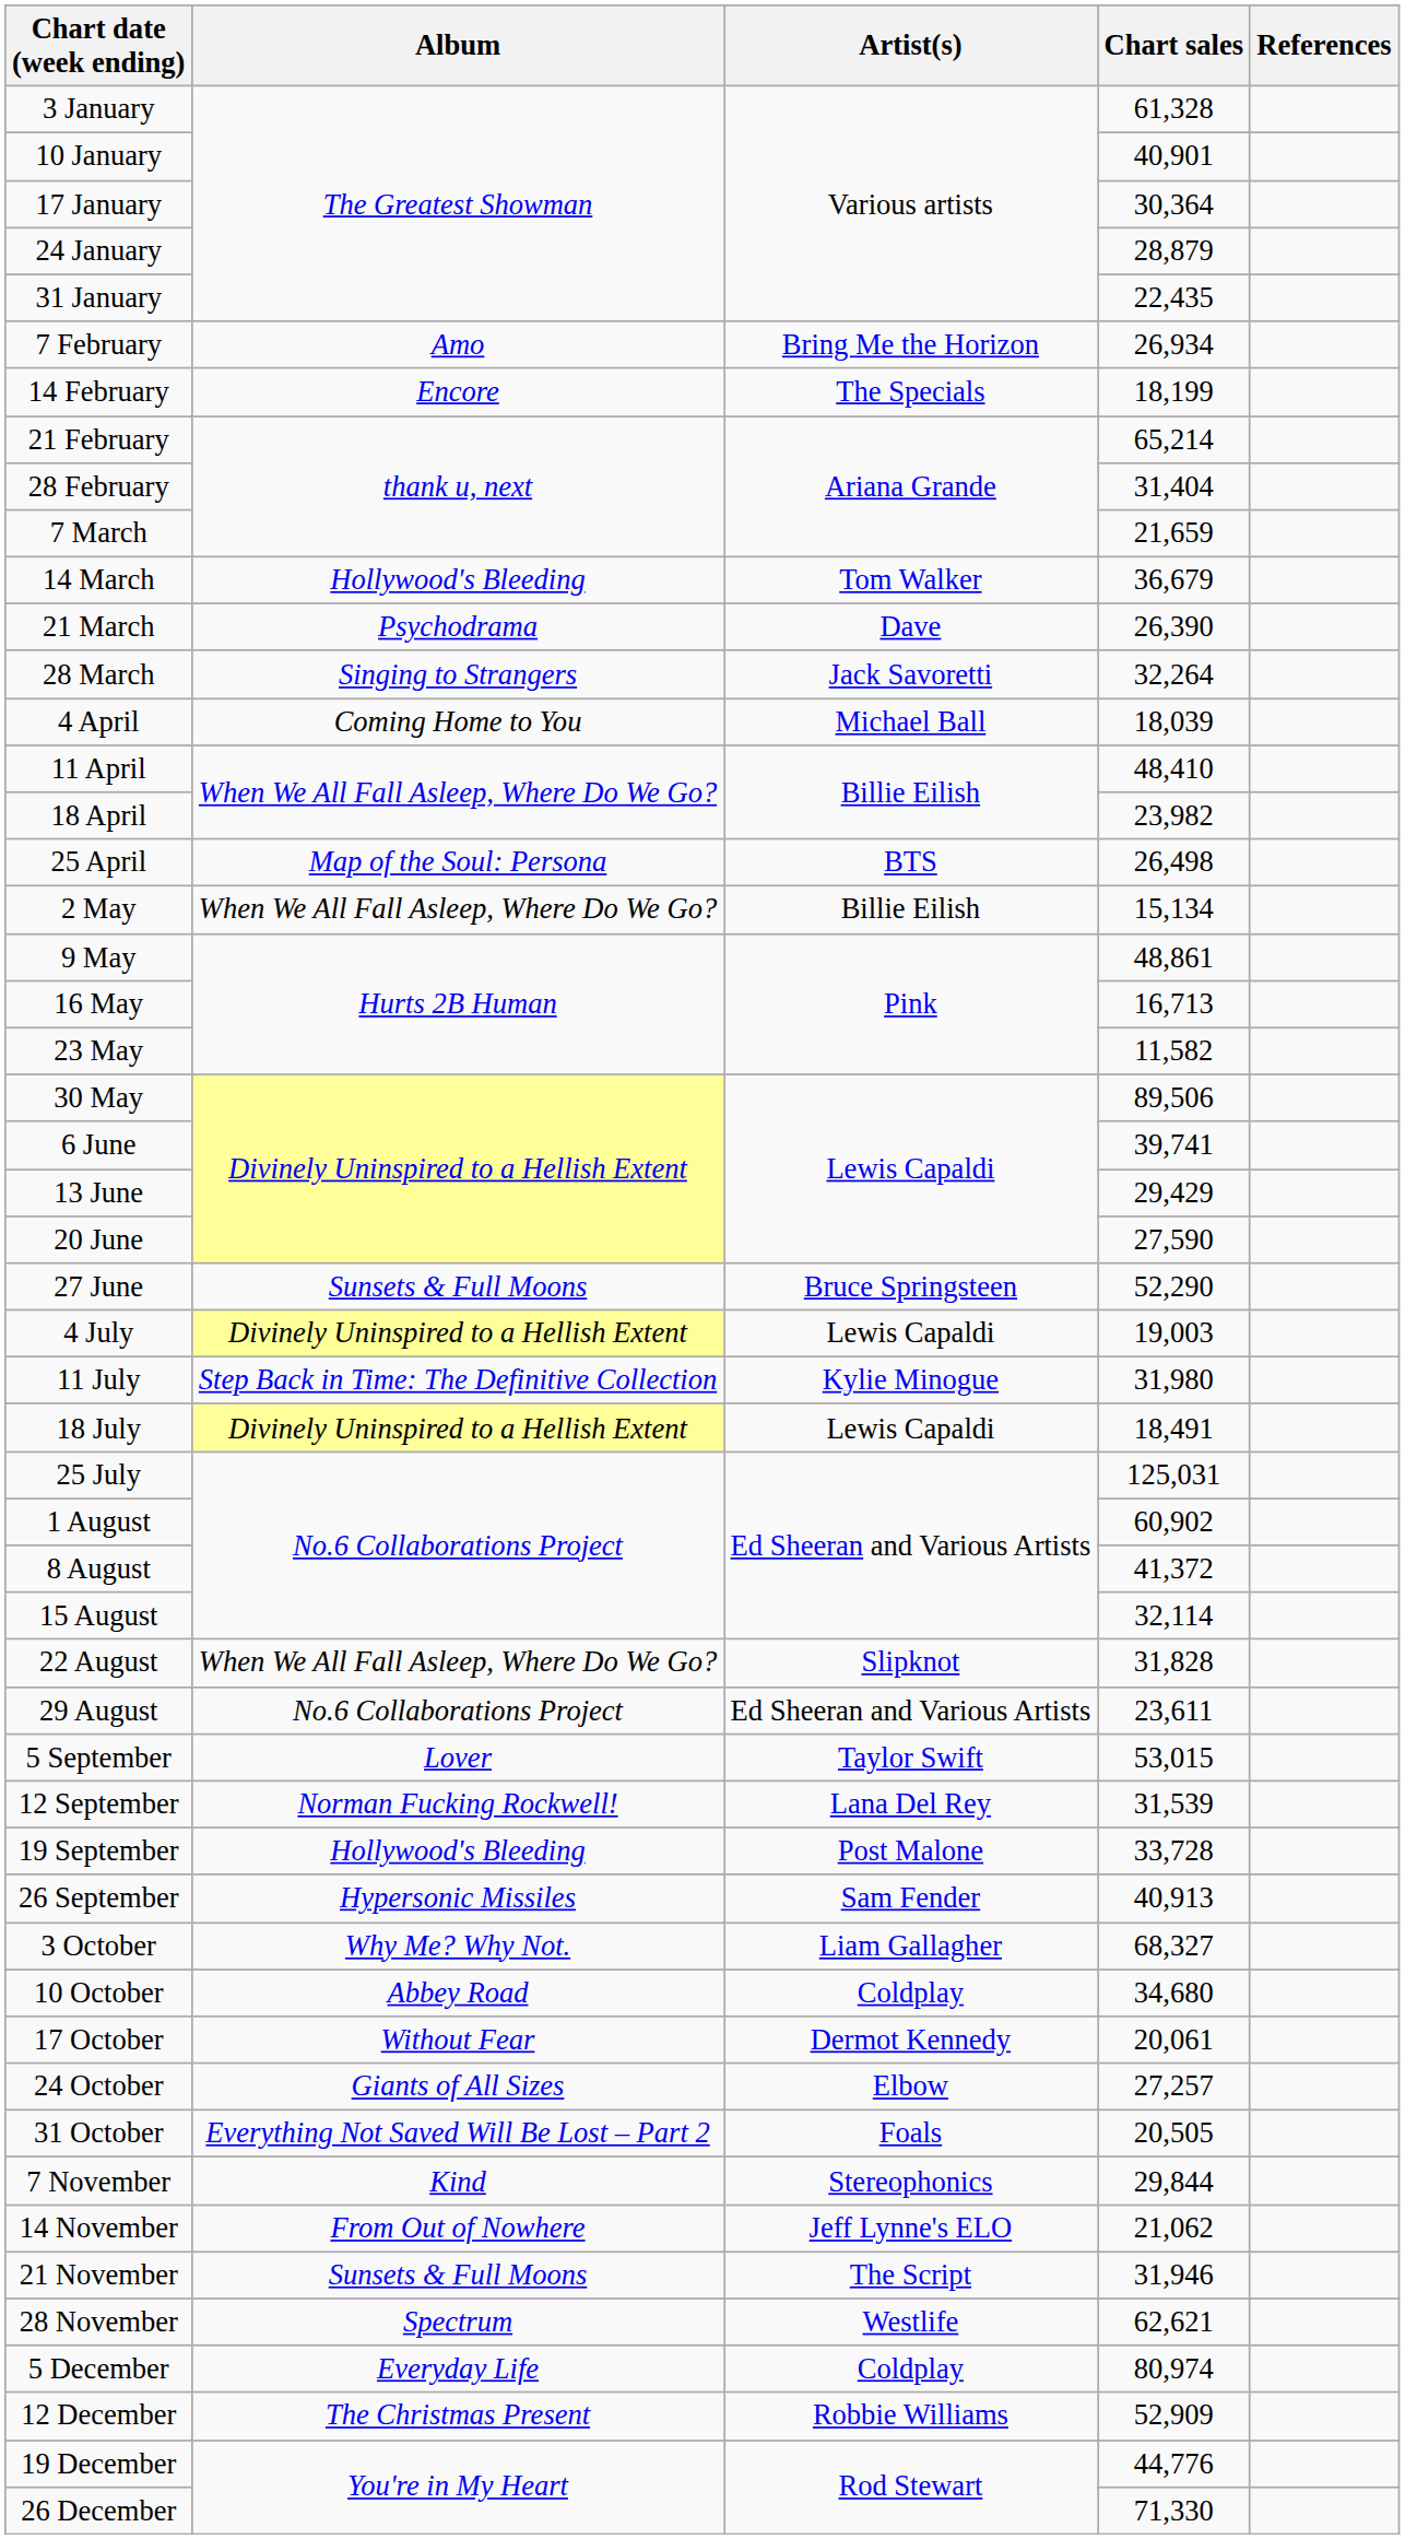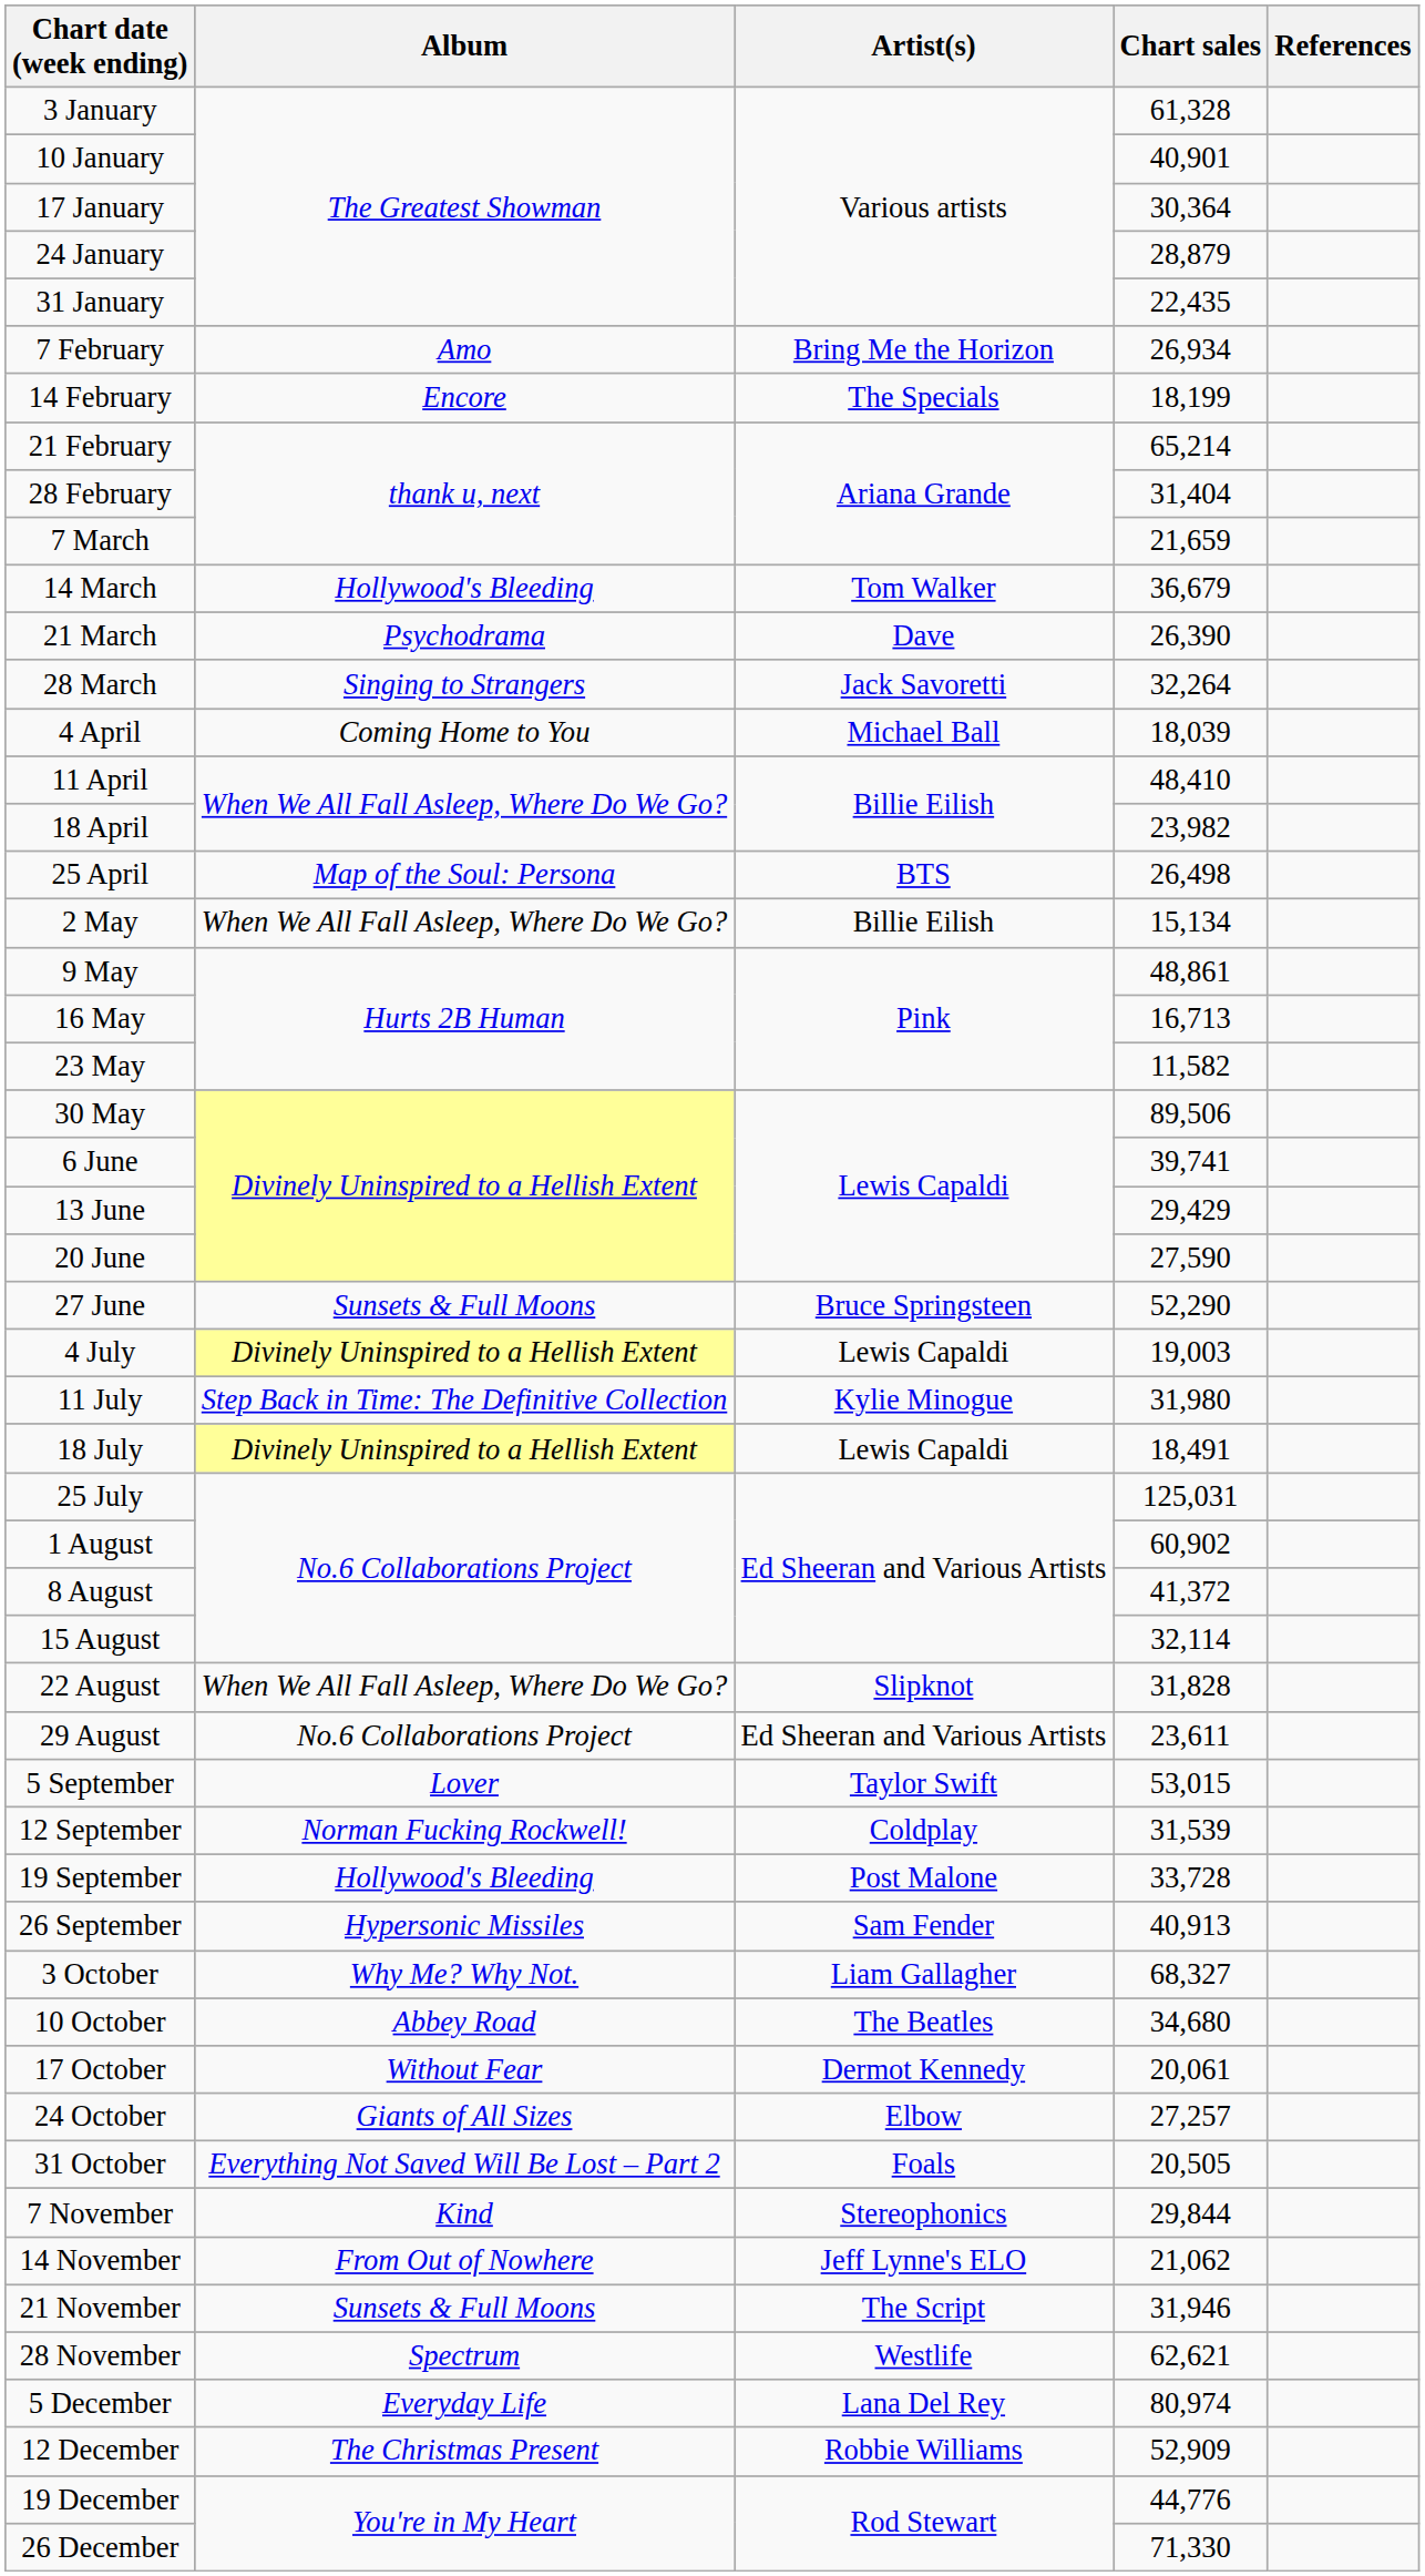 <table class="wikitable" style="font-size:97%; text-align:center;">
 <tr>
 <th>Chart date<br>(week ending)</th>
 <th>Album</th>
 <th>Artist(s)</th>
 <th>Chart sales</th>
 <th>References</th>
 </tr>
 <tr>
 <td>3 January</td>
 <td rowspan="5"><em><a href='#'>The Greatest Showman</a></em></td>
 <td rowspan="5">Various artists</td>
 <td>61,328</td>
 <td></td>
 </tr>
 <tr>
 <td>10 January</td>
 <td>40,901</td>
 <td></td>
 </tr>
 <tr>
 <td>17 January</td>
 <td>30,364</td>
 <td></td>
 </tr>
 <tr>
 <td>24 January</td>
 <td>28,879</td>
 <td></td>
 </tr>
 <tr>
 <td>31 January</td>
 <td>22,435</td>
 <td></td>
 </tr>
 <tr>
 <td>7 February</td>
 <td><em><a href='#'>Amo</a></em></td>
 <td><a href='#'>Bring Me the Horizon</a></td>
 <td>26,934</td>
 <td></td>
 </tr>
 <tr>
 <td>14 February</td>
 <td><em><a href='#'>Encore</a></em></td>
 <td><a href='#'>The Specials</a></td>
 <td>18,199</td>
 <td></td>
 </tr>
 <tr>
 <td>21 February</td>
 <td rowspan="3"><em><a href='#'>thank u, next</a></em></td>
 <td rowspan="3"><a href='#'>Ariana Grande</a></td>
 <td>65,214</td>
 <td></td>
 </tr>
 <tr>
 <td>28 February</td>
 <td>31,404</td>
 <td></td>
 </tr>
 <tr>
 <td>7 March</td>
 <td>21,659</td>
 <td></td>
 </tr>
 <tr>
 <td>14 March</td>
 <td><em><a href='#'>Hollywood's Bleeding</a></em></td>
 <td><a href='#'>Tom Walker</a></td>
 <td>36,679</td>
 <td></td>
 </tr>
 <tr>
 <td>21 March</td>
 <td><em><a href='#'>Psychodrama</a></em></td>
 <td><a href='#'>Dave</a></td>
 <td>26,390</td>
 <td></td>
 </tr>
 <tr>
 <td>28 March</td>
 <td><em><a href='#'>Singing to Strangers</a></em></td>
 <td><a href='#'>Jack Savoretti</a></td>
 <td>32,264</td>
 <td></td>
 </tr>
 <tr>
 <td>4 April</td>
 <td><em>Coming Home to You</em></td>
 <td><a href='#'>Michael Ball</a></td>
 <td>18,039</td>
 <td></td>
 </tr>
 <tr>
 <td>11 April</td>
 <td rowspan="2"><em><a href='#'>When We All Fall Asleep, Where Do We Go?</a></em></td>
 <td rowspan="2"><a href='#'>Billie Eilish</a></td>
 <td>48,410</td>
 <td></td>
 </tr>
 <tr>
 <td>18 April</td>
 <td>23,982</td>
 <td></td>
 </tr>
 <tr>
 <td>25 April</td>
 <td><em><a href='#'>Map of the Soul: Persona</a></em></td>
 <td><a href='#'>BTS</a></td>
 <td>26,498</td>
 <td></td>
 </tr>
 <tr>
 <td>2 May</td>
 <td><em>When We All Fall Asleep, Where Do We Go?</em></td>
 <td>Billie Eilish</td>
 <td>15,134</td>
 <td></td>
 </tr>
 <tr>
 <td>9 May</td>
 <td rowspan="3"><em><a href='#'>Hurts 2B Human</a></em></td>
 <td rowspan="3"><a href='#'>Pink</a></td>
 <td>48,861</td>
 <td></td>
 </tr>
 <tr>
 <td>16 May</td>
 <td>16,713</td>
 <td></td>
 </tr>
 <tr>
 <td>23 May</td>
 <td>11,582</td>
 <td></td>
 </tr>
 <tr>
 <td>30 May</td>
 <td bgcolor=#FFFF99 rowspan="4"><em><a href='#'>Divinely Uninspired to a Hellish Extent</a></em> </td>
 <td rowspan="4"><a href='#'>Lewis Capaldi</a></td>
 <td>89,506</td>
 <td></td>
 </tr>
 <tr>
 <td>6 June</td>
 <td>39,741</td>
 <td></td>
 </tr>
 <tr>
 <td>13 June</td>
 <td>29,429</td>
 <td></td>
 </tr>
 <tr>
 <td>20 June</td>
 <td>27,590</td>
 <td></td>
 </tr>
 <tr>
 <td>27 June</td>
 <td><em><a href='#'>Sunsets & Full Moons</a></em></td>
 <td><a href='#'>Bruce Springsteen</a></td>
 <td>52,290</td>
 <td></td>
 </tr>
 <tr>
 <td>4 July</td>
 <td bgcolor=#FFFF99><em>Divinely Uninspired to a Hellish Extent</em> </td>
 <td>Lewis Capaldi</td>
 <td>19,003</td>
 <td></td>
 </tr>
 <tr>
 <td>11 July</td>
 <td><em><a href='#'>Step Back in Time: The Definitive Collection</a></em></td>
 <td><a href='#'>Kylie Minogue</a></td>
 <td>31,980</td>
 <td></td>
 </tr>
 <tr>
 <td>18 July</td>
 <td bgcolor=#FFFF99><em>Divinely Uninspired to a Hellish Extent</em> </td>
 <td>Lewis Capaldi</td>
 <td>18,491</td>
 <td></td>
 </tr>
 <tr>
 <td>25 July</td>
 <td rowspan="4"><em><a href='#'>No.6 Collaborations Project</a></em></td>
 <td rowspan="4"><a href='#'>Ed Sheeran</a> and Various Artists</td>
 <td>125,031</td>
 <td></td>
 </tr>
 <tr>
 <td>1 August</td>
 <td>60,902</td>
 <td></td>
 </tr>
 <tr>
 <td>8 August</td>
 <td>41,372</td>
 <td></td>
 </tr>
 <tr>
 <td>15 August</td>
 <td>32,114</td>
 <td></td>
 </tr>
 <tr>
 <td>22 August</td>
 <td><em>When We All Fall Asleep, Where Do We Go?</em></td>
 <td><a href='#'>Slipknot</a></td>
 <td>31,828</td>
 <td></td>
 </tr>
 <tr>
 <td>29 August</td>
 <td><em>No.6 Collaborations Project</em></td>
 <td>Ed Sheeran and Various Artists</td>
 <td>23,611</td>
 <td></td>
 </tr>
 <tr>
 <td>5 September</td>
 <td><em><a href='#'>Lover</a></em></td>
 <td><a href='#'>Taylor Swift</a></td>
 <td>53,015</td>
 <td></td>
 </tr>
 <tr>
 <td>12 September</td>
 <td><em><a href='#'>Norman Fucking Rockwell!</a></em></td>
-<td><a href='#'>Lana Del Rey</a></td>
+<td><a href='#'>Coldplay</a></td>
 <td>31,539</td>
 <td></td>
 </tr>
 <tr>
 <td>19 September</td>
 <td><em><a href='#'>Hollywood's Bleeding</a></em></td>
 <td><a href='#'>Post Malone</a></td>
 <td>33,728</td>
 <td></td>
 </tr>
 <tr>
 <td>26 September</td>
 <td><em><a href='#'>Hypersonic Missiles</a></em></td>
 <td><a href='#'>Sam Fender</a></td>
 <td>40,913</td>
 <td></td>
 </tr>
 <tr>
 <td>3 October</td>
 <td><em><a href='#'>Why Me? Why Not.</a></em></td>
 <td><a href='#'>Liam Gallagher</a></td>
 <td>68,327</td>
 <td></td>
 </tr>
 <tr>
 <td>10 October</td>
 <td><em><a href='#'>Abbey Road</a></em></td>
-<td><a href='#'>Coldplay</a></td>
+<td><a href='#'>The Beatles</a></td>
 <td>34,680</td>
 <td></td>
 </tr>
 <tr>
 <td>17 October</td>
 <td><em><a href='#'>Without Fear</a></em></td>
 <td><a href='#'>Dermot Kennedy</a></td>
 <td>20,061</td>
 <td></td>
 </tr>
 <tr>
 <td>24 October</td>
 <td><em><a href='#'>Giants of All Sizes</a></em></td>
 <td><a href='#'>Elbow</a></td>
 <td>27,257</td>
 <td></td>
 </tr>
 <tr>
 <td>31 October</td>
 <td><em><a href='#'>Everything Not Saved Will Be Lost – Part 2</a></em></td>
 <td><a href='#'>Foals</a></td>
 <td>20,505</td>
 <td></td>
 </tr>
 <tr>
 <td>7 November</td>
 <td><em><a href='#'>Kind</a></em></td>
 <td><a href='#'>Stereophonics</a></td>
 <td>29,844</td>
 <td></td>
 </tr>
 <tr>
 <td>14 November</td>
 <td><em><a href='#'>From Out of Nowhere</a></em></td>
 <td><a href='#'>Jeff Lynne's ELO</a></td>
 <td>21,062</td>
 <td></td>
 </tr>
 <tr>
 <td>21 November</td>
 <td><em><a href='#'>Sunsets & Full Moons</a></em></td>
 <td><a href='#'>The Script</a></td>
 <td>31,946</td>
 <td></td>
 </tr>
 <tr>
 <td>28 November</td>
 <td><em><a href='#'>Spectrum</a></em></td>
 <td><a href='#'>Westlife</a></td>
 <td>62,621</td>
 <td></td>
 </tr>
 <tr>
 <td>5 December</td>
 <td><em><a href='#'>Everyday Life</a></em></td>
-<td><a href='#'>Coldplay</a></td>
+<td><a href='#'>Lana Del Rey</a></td>
 <td>80,974</td>
 <td></td>
 </tr>
 <tr>
 <td>12 December</td>
 <td><em><a href='#'>The Christmas Present</a></em></td>
 <td><a href='#'>Robbie Williams</a></td>
 <td>52,909</td>
 <td></td>
 </tr>
 <tr>
 <td>19 December</td>
 <td rowspan="2"><em><a href='#'>You're in My Heart</a></em></td>
 <td rowspan="2"><a href='#'>Rod Stewart</a></td>
 <td>44,776</td>
 <td></td>
 </tr>
 <tr>
 <td>26 December</td>
 <td>71,330</td>
 <td></td>
 </tr>
 </table>
